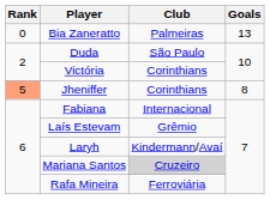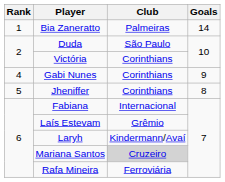 <table class="wikitable" style="text-align:center">
 <tr>
 <th>Rank</th>
 <th>Player</th>
 <th>Club</th>
 <th>Goals</th>
 </tr>
 <tr>
-<td>0</td>
+<td>1</td>
 <td><a href='#'>Bia Zaneratto</a></td>
 <td><a href='#'>Palmeiras</a></td>
-<td>13</td>
+<td>14</td>
 </tr>
 <tr>
 <td rowspan=2>2</td>
 <td><a href='#'>Duda</a></td>
 <td><a href='#'>São Paulo</a></td>
 <td rowspan=2>10</td>
 </tr>
 <tr>
 <td><a href='#'>Victória</a></td>
 <td><a href='#'>Corinthians</a></td>
 </tr>
 <tr>
-<td style="background: lightsalmon;">5</td>
+<td>4</td>
+<td><a href='#'>Gabi Nunes</a></td>
+<td><a href='#'>Corinthians</a></td>
+<td>9</td>
+</tr>
+<tr>
+<td>5</td>
 <td><a href='#'>Jheniffer</a></td>
 <td><a href='#'>Corinthians</a></td>
 <td>8</td>
 </tr>
 <tr>
 <td rowspan=5>6</td>
 <td><a href='#'>Fabiana</a></td>
 <td><a href='#'>Internacional</a></td>
 <td rowspan=5>7</td>
 </tr>
 <tr>
 <td><a href='#'>Laís Estevam</a></td>
 <td><a href='#'>Grêmio</a></td>
 </tr>
 <tr>
 <td><a href='#'>Laryh</a></td>
 <td><a href='#'>Kindermann</a>/<a href='#'>Avaí</a></td>
 </tr>
 <tr>
 <td><a href='#'>Mariana Santos</a></td>
 <td style="background: lightgrey;"><a href='#'>Cruzeiro</a></td>
 </tr>
 <tr>
 <td><a href='#'>Rafa Mineira</a></td>
 <td><a href='#'>Ferroviária</a></td>
 </tr>
 </table>
